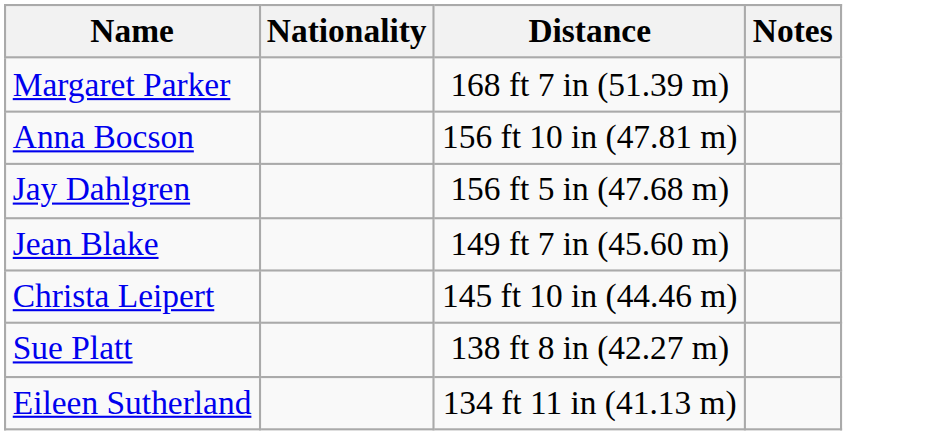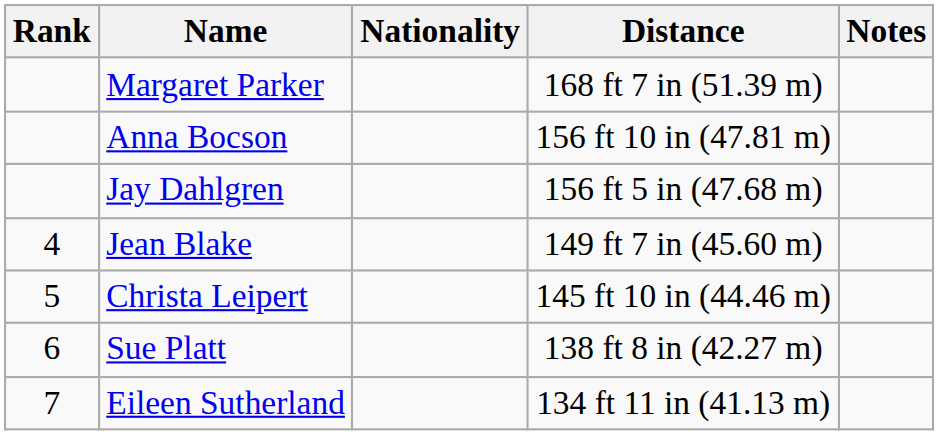 <table class="wikitable sortable" style=" text-align:center;">
 <tr>
+<th scope="col">Rank</th>
 <th scope="col">Name</th>
 <th scope="col">Nationality</th>
 <th scope="col">Distance</th>
 <th scope="col">Notes</th>
 </tr>
 <tr>
+<td></td>
 <td style="text-align: left;"><a href='#'>Margaret Parker</a></td>
 <td style="text-align: left;"></td>
 <td>168 ft 7 in (51.39 m)</td>
 <td></td>
 </tr>
 <tr>
+<td></td>
 <td style="text-align: left;"><a href='#'>Anna Bocson</a></td>
 <td style="text-align: left;"></td>
 <td>156 ft 10 in (47.81 m)</td>
 <td></td>
 </tr>
 <tr>
+<td></td>
 <td style="text-align: left;"><a href='#'>Jay Dahlgren</a></td>
 <td style="text-align: left;"></td>
 <td>156 ft 5 in (47.68 m)</td>
 <td></td>
 </tr>
 <tr>
+<td>4</td>
 <td style="text-align: left;"><a href='#'>Jean Blake</a></td>
 <td style="text-align: left;"></td>
 <td>149 ft 7 in (45.60 m)</td>
 <td></td>
 </tr>
 <tr>
+<td>5</td>
 <td style="text-align: left;"><a href='#'>Christa Leipert</a></td>
 <td style="text-align: left;"></td>
 <td>145 ft 10 in (44.46 m)</td>
 <td></td>
 </tr>
 <tr>
+<td>6</td>
 <td style="text-align: left;"><a href='#'>Sue Platt</a></td>
 <td style="text-align: left;"></td>
 <td>138 ft 8 in (42.27 m)</td>
 <td></td>
 </tr>
 <tr>
+<td>7</td>
 <td style="text-align: left;"><a href='#'>Eileen Sutherland</a></td>
 <td style="text-align: left;"></td>
 <td>134 ft 11 in (41.13 m)</td>
 <td></td>
 </tr>
 </table>
